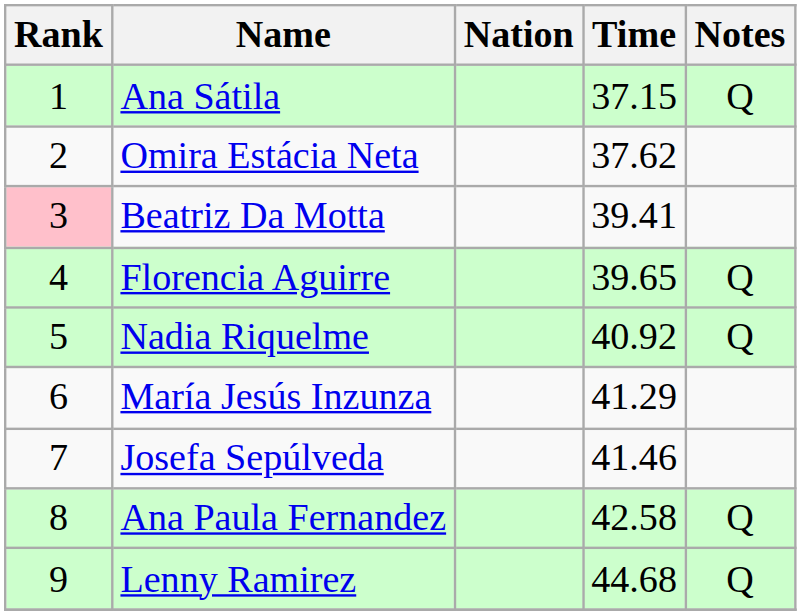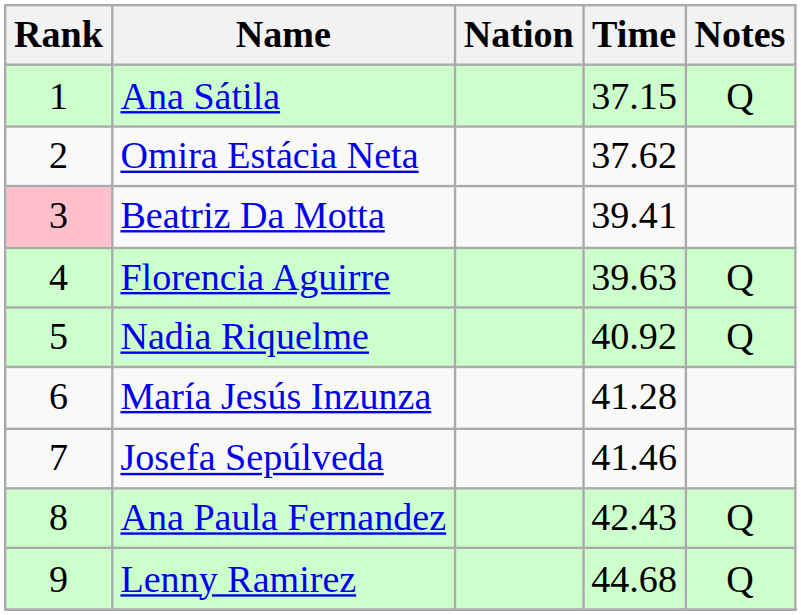 <table class="wikitable" style="text-align:center">
 <tr>
 <th>Rank</th>
 <th>Name</th>
 <th>Nation</th>
 <th>Time</th>
 <th>Notes</th>
 </tr>
 <tr bgcolor=ccffcc>
 <td>1</td>
 <td align=left><a href='#'>Ana Sátila</a></td>
 <td align=left></td>
 <td>37.15</td>
 <td>Q</td>
 </tr>
 <tr>
 <td>2</td>
 <td align=left><a href='#'>Omira Estácia Neta</a></td>
 <td align=left></td>
 <td>37.62</td>
 <td></td>
 </tr>
 <tr>
 <td style="background: pink;">3</td>
 <td align=left><a href='#'>Beatriz Da Motta</a></td>
 <td align=left></td>
 <td>39.41</td>
 <td></td>
 </tr>
 <tr bgcolor=ccffcc>
 <td>4</td>
 <td align=left><a href='#'>Florencia Aguirre</a></td>
 <td align=left></td>
-<td>39.65</td>
+<td>39.63</td>
 <td>Q</td>
 </tr>
 <tr bgcolor=ccffcc>
 <td>5</td>
 <td align=left><a href='#'>Nadia Riquelme</a></td>
 <td align=left></td>
 <td>40.92</td>
 <td>Q</td>
 </tr>
 <tr>
 <td>6</td>
 <td align=left><a href='#'>María Jesús Inzunza</a></td>
 <td align=left></td>
-<td>41.29</td>
+<td>41.28</td>
 <td></td>
 </tr>
 <tr>
 <td>7</td>
 <td align=left><a href='#'>Josefa Sepúlveda</a></td>
 <td align=left></td>
 <td>41.46</td>
 <td></td>
 </tr>
 <tr bgcolor=ccffcc>
 <td>8</td>
 <td align=left><a href='#'>Ana Paula Fernandez</a></td>
 <td align=left></td>
-<td>42.58</td>
+<td>42.43</td>
 <td>Q</td>
 </tr>
 <tr bgcolor=ccffcc>
 <td>9</td>
 <td align=left><a href='#'>Lenny Ramirez</a></td>
 <td align=left></td>
 <td>44.68</td>
 <td>Q</td>
 </tr>
 <tr>
 </tr>
 </table>
